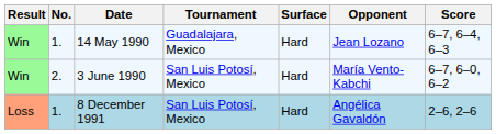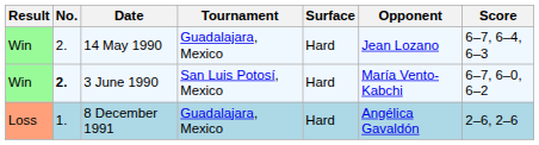 <table class="sortable wikitable" style="font-size:97%;">
 <tr>
 <th>Result</th>
 <th>No.</th>
 <th>Date</th>
 <th>Tournament</th>
 <th>Surface</th>
 <th>Opponent</th>
 <th>Score</th>
 </tr>
 <tr style="background:#f0f8ff;">
 <td style="background:#98fb98;">Win</td>
-<td>1.</td>
+<td>2.</td>
 <td>14 May 1990</td>
 <td><a href='#'>Guadalajara</a>, Mexico</td>
 <td>Hard</td>
 <td> <a href='#'>Jean Lozano</a></td>
 <td>6–7, 6–4, 6–3</td>
 </tr>
 <tr style="background:#f0f8ff;">
 <td style="background:#98fb98;">Win</td>
-<td>2.</td>
+<td><strong>2.</strong></td>
 <td>3 June 1990</td>
 <td><a href='#'>San Luis Potosí</a>, Mexico</td>
 <td>Hard</td>
 <td> <a href='#'>María Vento-Kabchi</a></td>
 <td>6–7, 6–0, 6–2</td>
 </tr>
 <tr bgcolor="lightblue">
 <td style="background:#ffa07a;">Loss</td>
 <td>1.</td>
 <td>8 December 1991</td>
-<td><a href='#'>San Luis Potosí</a>, Mexico</td>
+<td><a href='#'>Guadalajara</a>, Mexico</td>
 <td>Hard</td>
 <td> <a href='#'>Angélica Gavaldón</a></td>
 <td>2–6, 2–6</td>
 </tr>
 </table>
